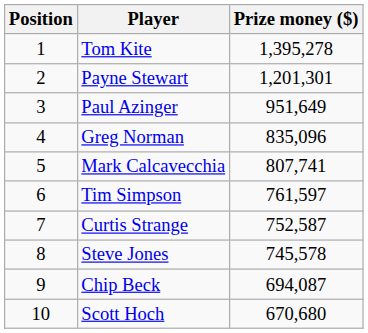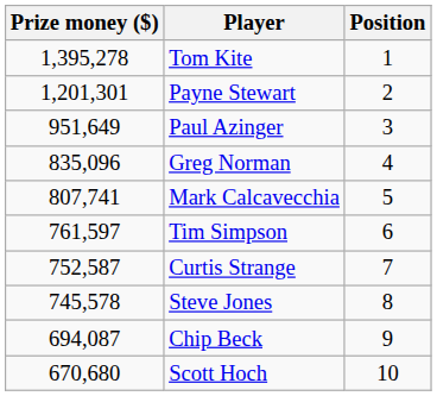 <table class="wikitable">
 <tr>
+<th>Prize money ($)</th>
+<th>Player</th>
 <th>Position</th>
-<th>Player</th>
-<th>Prize money ($)</th>
 </tr>
 <tr>
+<td align=center>1,395,278</td>
+<td> <a href='#'>Tom Kite</a></td>
 <td align=center>1</td>
-<td> <a href='#'>Tom Kite</a></td>
-<td align=center>1,395,278</td>
 </tr>
 <tr>
+<td align=center>1,201,301</td>
+<td> <a href='#'>Payne Stewart</a></td>
 <td align=center>2</td>
-<td> <a href='#'>Payne Stewart</a></td>
-<td align=center>1,201,301</td>
 </tr>
 <tr>
+<td align=center>951,649</td>
+<td> <a href='#'>Paul Azinger</a></td>
 <td align=center>3</td>
-<td> <a href='#'>Paul Azinger</a></td>
-<td align=center>951,649</td>
 </tr>
 <tr>
+<td align=center>835,096</td>
+<td> <a href='#'>Greg Norman</a></td>
 <td align=center>4</td>
-<td> <a href='#'>Greg Norman</a></td>
-<td align=center>835,096</td>
 </tr>
 <tr>
+<td align=center>807,741</td>
+<td> <a href='#'>Mark Calcavecchia</a></td>
 <td align=center>5</td>
-<td> <a href='#'>Mark Calcavecchia</a></td>
-<td align=center>807,741</td>
 </tr>
 <tr>
+<td align=center>761,597</td>
+<td> <a href='#'>Tim Simpson</a></td>
 <td align=center>6</td>
-<td> <a href='#'>Tim Simpson</a></td>
-<td align=center>761,597</td>
 </tr>
 <tr>
+<td align=center>752,587</td>
+<td> <a href='#'>Curtis Strange</a></td>
 <td align=center>7</td>
-<td> <a href='#'>Curtis Strange</a></td>
-<td align=center>752,587</td>
 </tr>
 <tr>
+<td align=center>745,578</td>
+<td> <a href='#'>Steve Jones</a></td>
 <td align=center>8</td>
-<td> <a href='#'>Steve Jones</a></td>
-<td align=center>745,578</td>
 </tr>
 <tr>
+<td align=center>694,087</td>
+<td> <a href='#'>Chip Beck</a></td>
 <td align=center>9</td>
-<td> <a href='#'>Chip Beck</a></td>
-<td align=center>694,087</td>
 </tr>
 <tr>
+<td align=center>670,680</td>
+<td> <a href='#'>Scott Hoch</a></td>
 <td align=center>10</td>
-<td> <a href='#'>Scott Hoch</a></td>
-<td align=center>670,680</td>
 </tr>
 </table>
